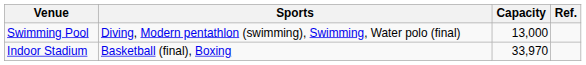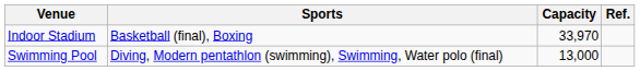 <table class="wikitable sortable" width=780px>
 <tr>
 <th>Venue</th>
 <th>Sports</th>
 <th>Capacity</th>
 <th class="unsortable">Ref.</th>
 </tr>
 <tr>
+<td><a href='#'>Indoor Stadium</a></td>
+<td><a href='#'>Basketball</a> (final), <a href='#'>Boxing</a></td>
+<td align="right">33,970</td>
+<td align=center></td>
+</tr>
+<tr>
 <td><a href='#'>Swimming Pool</a></td>
 <td><a href='#'>Diving</a>, <a href='#'>Modern pentathlon</a> (swimming), <a href='#'>Swimming</a>, Water polo (final)</td>
 <td align="right">13,000</td>
 <td align=center></td>
 </tr>
-<tr>
-<td><a href='#'>Indoor Stadium</a></td>
-<td><a href='#'>Basketball</a> (final), <a href='#'>Boxing</a></td>
-<td align="right">33,970</td>
-<td align=center></td>
-</tr>
 </table>
